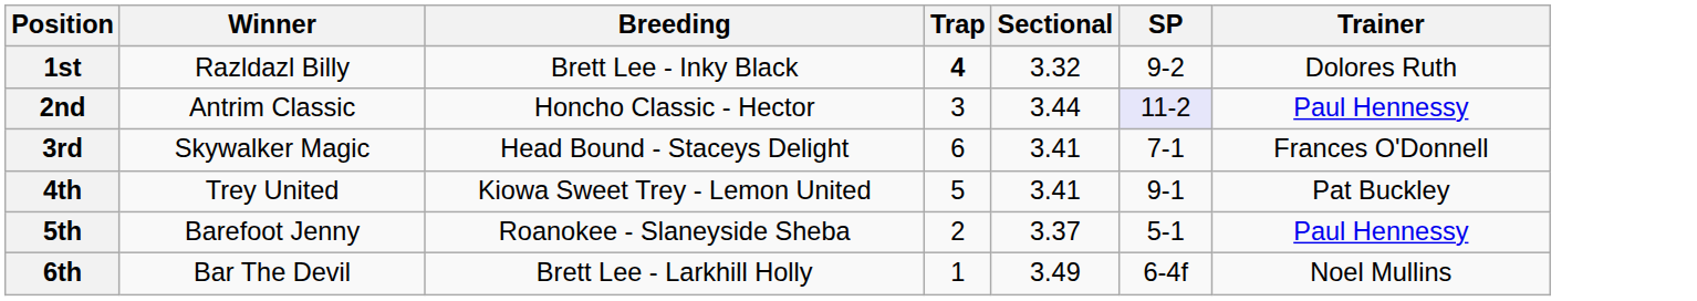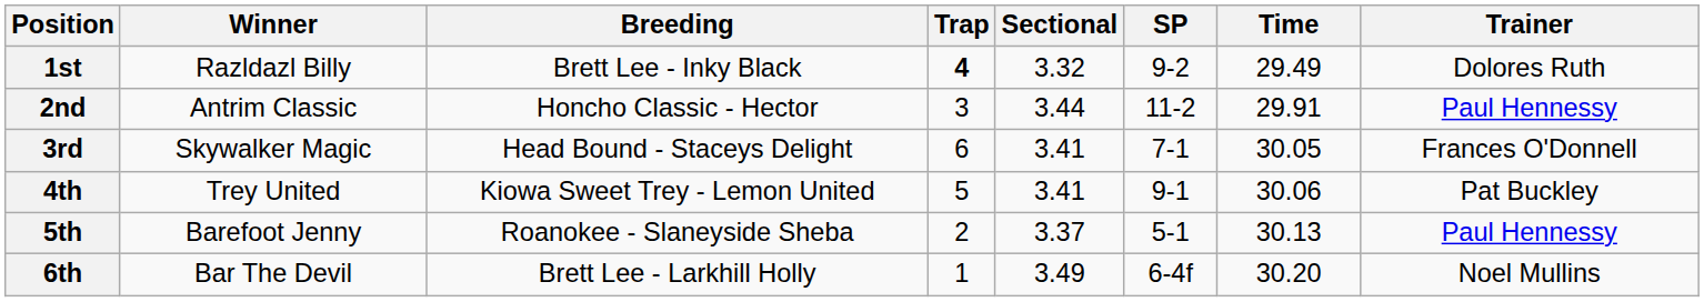 <table class="wikitable" style="text-align: center">
 <tr>
 <th width=30>Position</th>
 <th width=180>Winner</th>
 <th width=300>Breeding</th>
 <th width=30>Trap</th>
 <th width=50>Sectional</th>
 <th width=50>SP</th>
+<th width=80>Time</th>
 <th width=200>Trainer</th>
 </tr>
 <tr>
 <th>1st</th>
 <td>Razldazl Billy</td>
 <td>Brett Lee - Inky Black</td>
 <td><strong>4</strong></td>
 <td>3.32</td>
 <td>9-2</td>
+<td>29.49</td>
 <td>Dolores Ruth</td>
 </tr>
 <tr>
 <th>2nd</th>
 <td>Antrim Classic</td>
 <td>Honcho Classic - Hector</td>
 <td>3</td>
 <td>3.44</td>
-<td style="background: lavender;">11-2</td>
+<td>11-2</td>
+<td>29.91</td>
 <td><a href='#'>Paul Hennessy</a></td>
 </tr>
 <tr>
 <th>3rd</th>
 <td>Skywalker Magic</td>
 <td>Head Bound - Staceys Delight</td>
 <td>6</td>
 <td>3.41</td>
 <td>7-1</td>
+<td>30.05</td>
 <td>Frances O'Donnell</td>
 </tr>
 <tr>
 <th>4th</th>
 <td>Trey United</td>
 <td>Kiowa Sweet Trey - Lemon United</td>
 <td>5</td>
 <td>3.41</td>
 <td>9-1</td>
+<td>30.06</td>
 <td>Pat Buckley</td>
 </tr>
 <tr>
 <th>5th</th>
 <td>Barefoot Jenny</td>
 <td>Roanokee - Slaneyside Sheba</td>
 <td>2</td>
 <td>3.37</td>
 <td>5-1</td>
+<td>30.13</td>
 <td><a href='#'>Paul Hennessy</a></td>
 </tr>
 <tr>
 <th>6th</th>
 <td>Bar The Devil</td>
 <td>Brett Lee - Larkhill Holly</td>
 <td>1</td>
 <td>3.49</td>
 <td>6-4f</td>
+<td>30.20</td>
 <td>Noel Mullins</td>
 </tr>
 </table>
